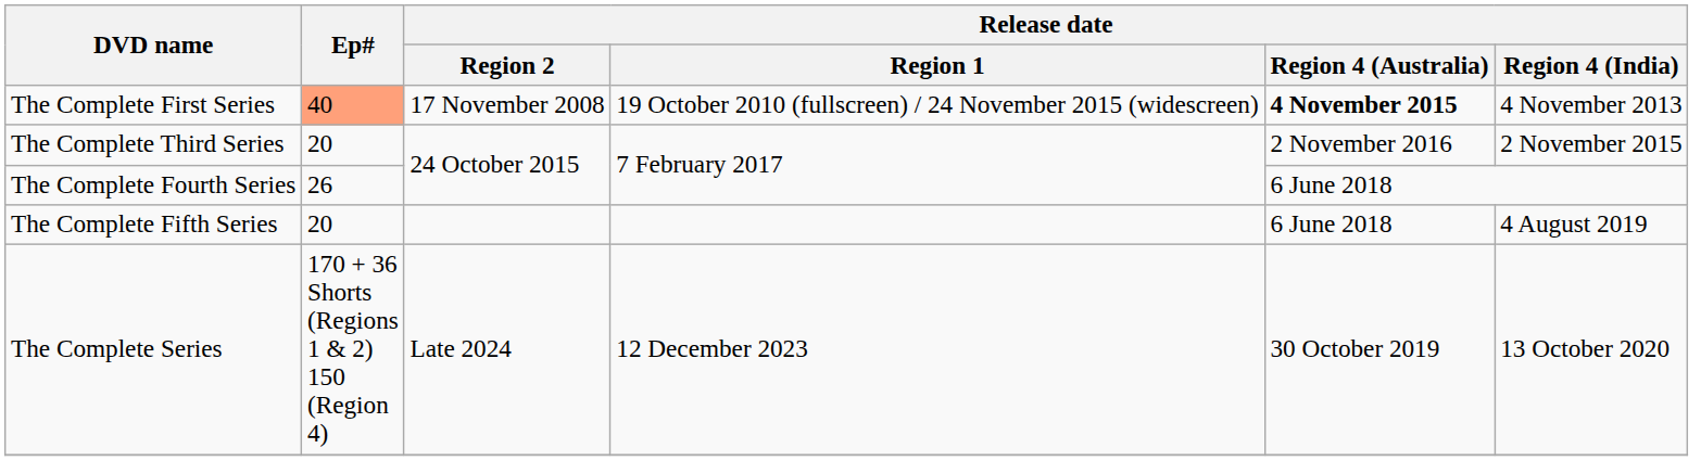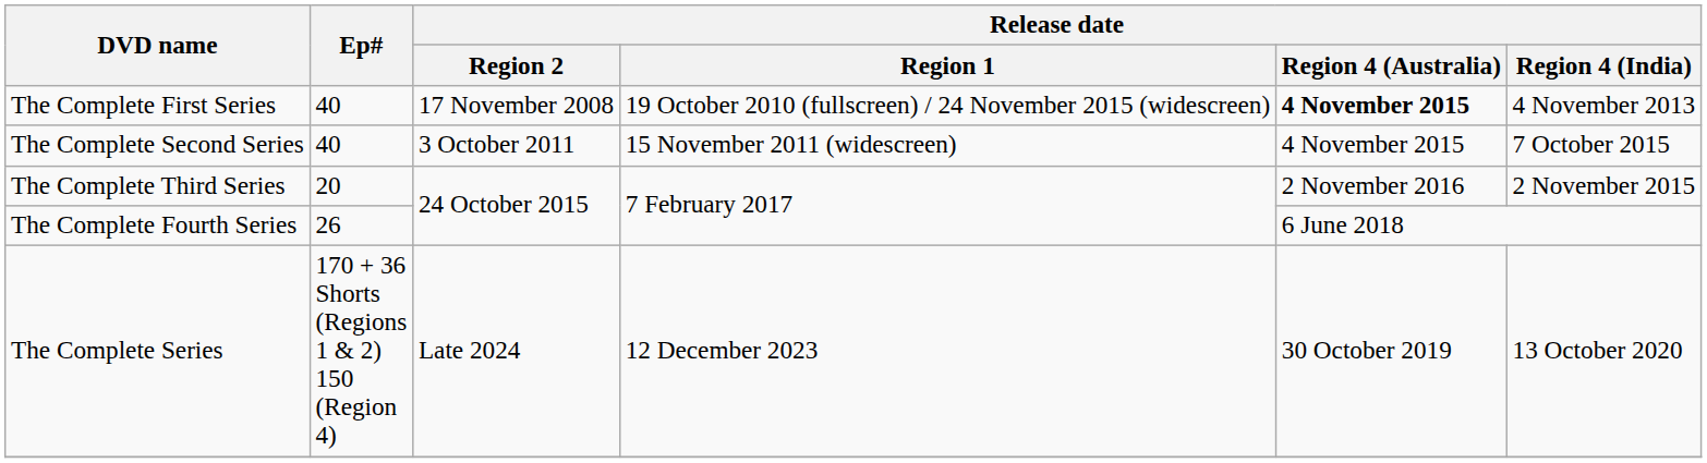 <table class="wikitable">
 <tr>
 <th rowspan="2">DVD name</th>
 <th rowspan="2" width="20">Ep#</th>
 <th colspan="4">Release date</th>
 </tr>
 <tr>
 <th>Region 2</th>
 <th>Region 1</th>
 <th>Region 4 (Australia)</th>
 <th>Region 4 (India)</th>
 </tr>
 <tr>
 <td>The Complete First Series</td>
-<td style="background: lightsalmon;">40</td>
+<td>40</td>
 <td>17 November 2008</td>
 <td>19 October 2010 (fullscreen) / 24 November 2015 (widescreen)</td>
 <td><strong>4 November 2015</strong></td>
 <td>4 November 2013</td>
+</tr>
+<tr>
+<td>The Complete Second Series</td>
+<td>40</td>
+<td>3 October 2011</td>
+<td>15 November 2011 (widescreen)</td>
+<td>4 November 2015</td>
+<td>7 October 2015</td>
 </tr>
 <tr>
 <td>The Complete Third Series</td>
 <td>20</td>
 <td rowspan="2">24 October 2015</td>
 <td rowspan="2">7 February 2017</td>
 <td>2 November 2016</td>
 <td>2 November 2015</td>
 </tr>
 <tr>
 <td>The Complete Fourth Series</td>
 <td>26</td>
 <td colspan="2">6 June 2018</td>
 </tr>
 <tr>
-<td>The Complete Fifth Series</td>
-<td>20</td>
-<td></td>
-<td></td>
-<td>6 June 2018</td>
-<td>4  August 2019</td>
-</tr>
-<tr>
 <td>The Complete Series</td>
 <td>170 + 36 Shorts (Regions 1 & 2)<br>150 (Region 4)</td>
 <td>Late 2024</td>
 <td>12 December 2023</td>
 <td>30 October 2019</td>
 <td>13 October 2020</td>
 </tr>
 <tr>
 </tr>
 </table>
